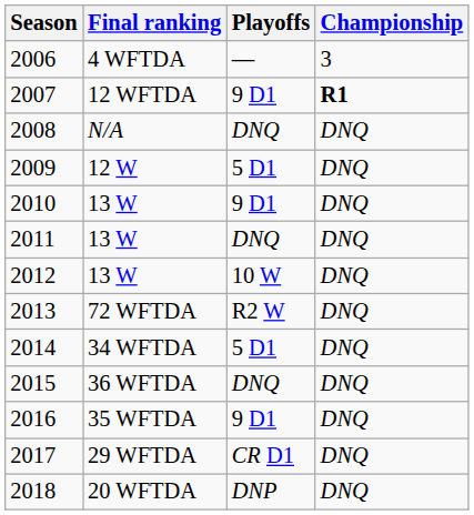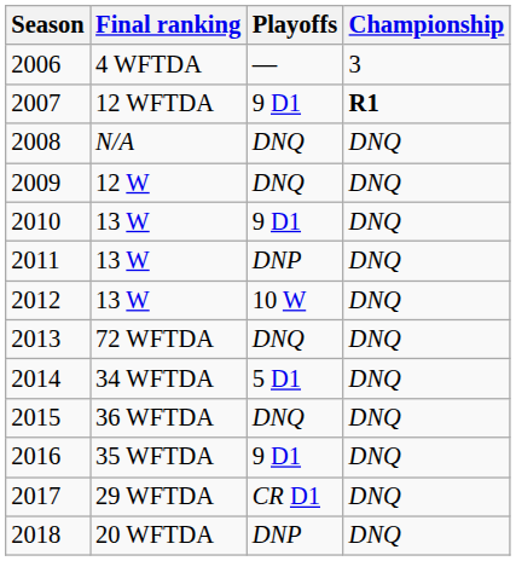 <table class="wikitable sortable">
 <tr>
 <th>Season</th>
 <th><a href='#'>Final ranking</a></th>
 <th>Playoffs</th>
 <th><a href='#'>Championship</a></th>
 </tr>
 <tr>
 <td>2006</td>
 <td>4 WFTDA</td>
 <td>—</td>
 <td>3</td>
 </tr>
 <tr>
 <td>2007</td>
 <td>12 WFTDA</td>
 <td>9 <a href='#'>D1</a></td>
 <td><strong>R1</strong></td>
 </tr>
 <tr>
 <td>2008</td>
 <td><em>N/A</em></td>
 <td><em>DNQ</em></td>
 <td><em>DNQ</em></td>
 </tr>
 <tr>
 <td>2009</td>
 <td>12 <a href='#'>W</a></td>
-<td>5 <a href='#'>D1</a></td>
+<td><em>DNQ</em></td>
 <td><em>DNQ</em></td>
 </tr>
 <tr>
 <td>2010</td>
 <td>13 <a href='#'>W</a></td>
 <td>9 <a href='#'>D1</a></td>
 <td><em>DNQ</em></td>
 </tr>
 <tr>
 <td>2011</td>
 <td>13 <a href='#'>W</a></td>
-<td><em>DNQ</em></td>
+<td><em>DNP</em></td>
 <td><em>DNQ</em></td>
 </tr>
 <tr>
 <td>2012</td>
 <td>13 <a href='#'>W</a></td>
 <td>10 <a href='#'>W</a></td>
 <td><em>DNQ</em></td>
 </tr>
 <tr>
 <td>2013</td>
 <td>72 WFTDA</td>
-<td>R2 <a href='#'>W</a></td>
+<td><em>DNQ</em></td>
 <td><em>DNQ</em></td>
 </tr>
 <tr>
 <td>2014</td>
 <td>34 WFTDA</td>
 <td>5 <a href='#'>D1</a></td>
 <td><em>DNQ</em></td>
 </tr>
 <tr>
 <td>2015</td>
 <td>36 WFTDA</td>
 <td><em>DNQ</em></td>
 <td><em>DNQ</em></td>
 </tr>
 <tr>
 <td>2016</td>
 <td>35 WFTDA</td>
 <td>9 <a href='#'>D1</a></td>
 <td><em>DNQ</em></td>
 </tr>
 <tr>
 <td>2017</td>
 <td>29 WFTDA</td>
 <td><em>CR</em> <a href='#'>D1</a></td>
 <td><em>DNQ</em></td>
 </tr>
 <tr>
 <td>2018</td>
 <td>20 WFTDA</td>
 <td><em>DNP</em></td>
 <td><em>DNQ</em></td>
 </tr>
 </table>
